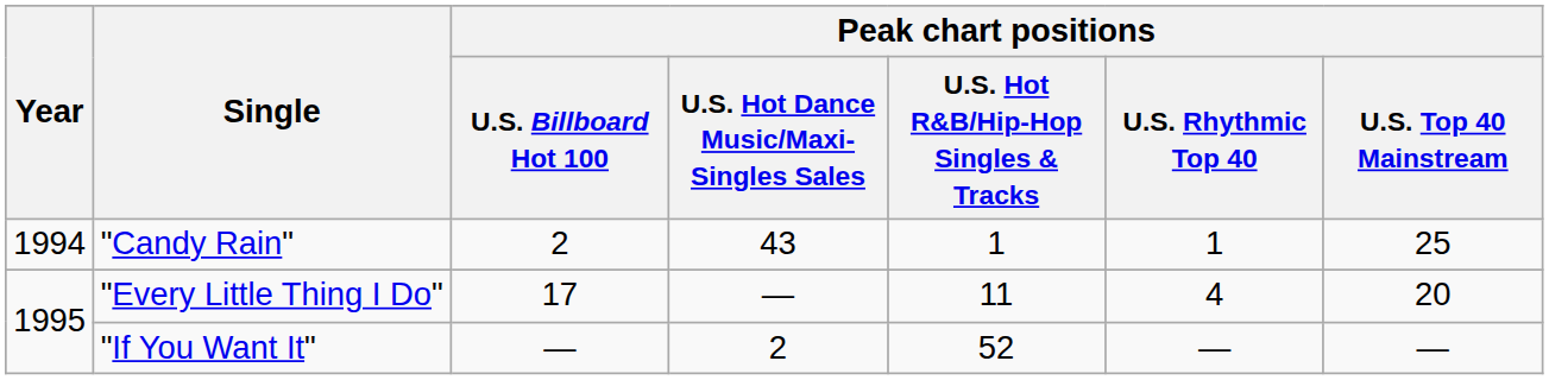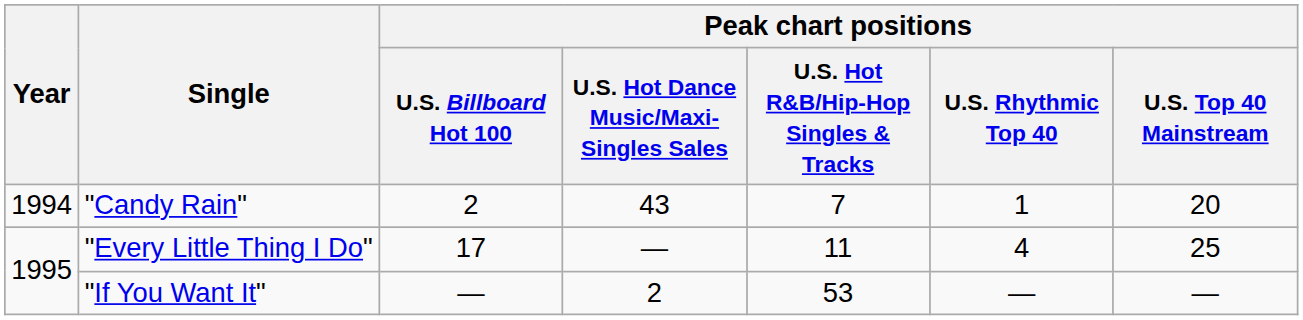 <table class="wikitable">
 <tr>
 <th rowspan="2">Year</th>
 <th rowspan="2">Single</th>
 <th colspan="5">Peak chart positions</th>
 </tr>
 <tr>
 <th width="100"><small>U.S. <a href='#'><em>Billboard</em> Hot 100</a></small></th>
 <th width="100"><small>U.S. <a href='#'>Hot Dance Music/Maxi-Singles Sales</a></small></th>
 <th width="100"><small>U.S. <a href='#'>Hot R&B/Hip-Hop Singles & Tracks</a></small></th>
 <th width="100"><small>U.S. <a href='#'>Rhythmic Top 40</a></small></th>
 <th width="100"><small>U.S. <a href='#'>Top 40 Mainstream</a></small></th>
 </tr>
 <tr>
 <td align="center">1994</td>
 <td align="left">"<a href='#'>Candy Rain</a>"</td>
 <td align="center">2</td>
 <td align="center">43</td>
+<td align="center">7</td>
 <td align="center">1</td>
-<td align="center">1</td>
-<td align="center">25</td>
+<td align="center">20</td>
 </tr>
 <tr>
 <td align="center" rowspan="2">1995</td>
 <td align="left">"<a href='#'>Every Little Thing I Do</a>"</td>
 <td align="center">17</td>
 <td align="center">—</td>
 <td align="center">11</td>
 <td align="center">4</td>
-<td align="center">20</td>
+<td align="center">25</td>
 </tr>
 <tr>
 <td align="left">"<a href='#'>If You Want It</a>"</td>
 <td align="center">—</td>
 <td align="center">2</td>
-<td align="center">52</td>
+<td align="center">53</td>
 <td align="center">—</td>
 <td align="center">—</td>
 </tr>
 </table>
